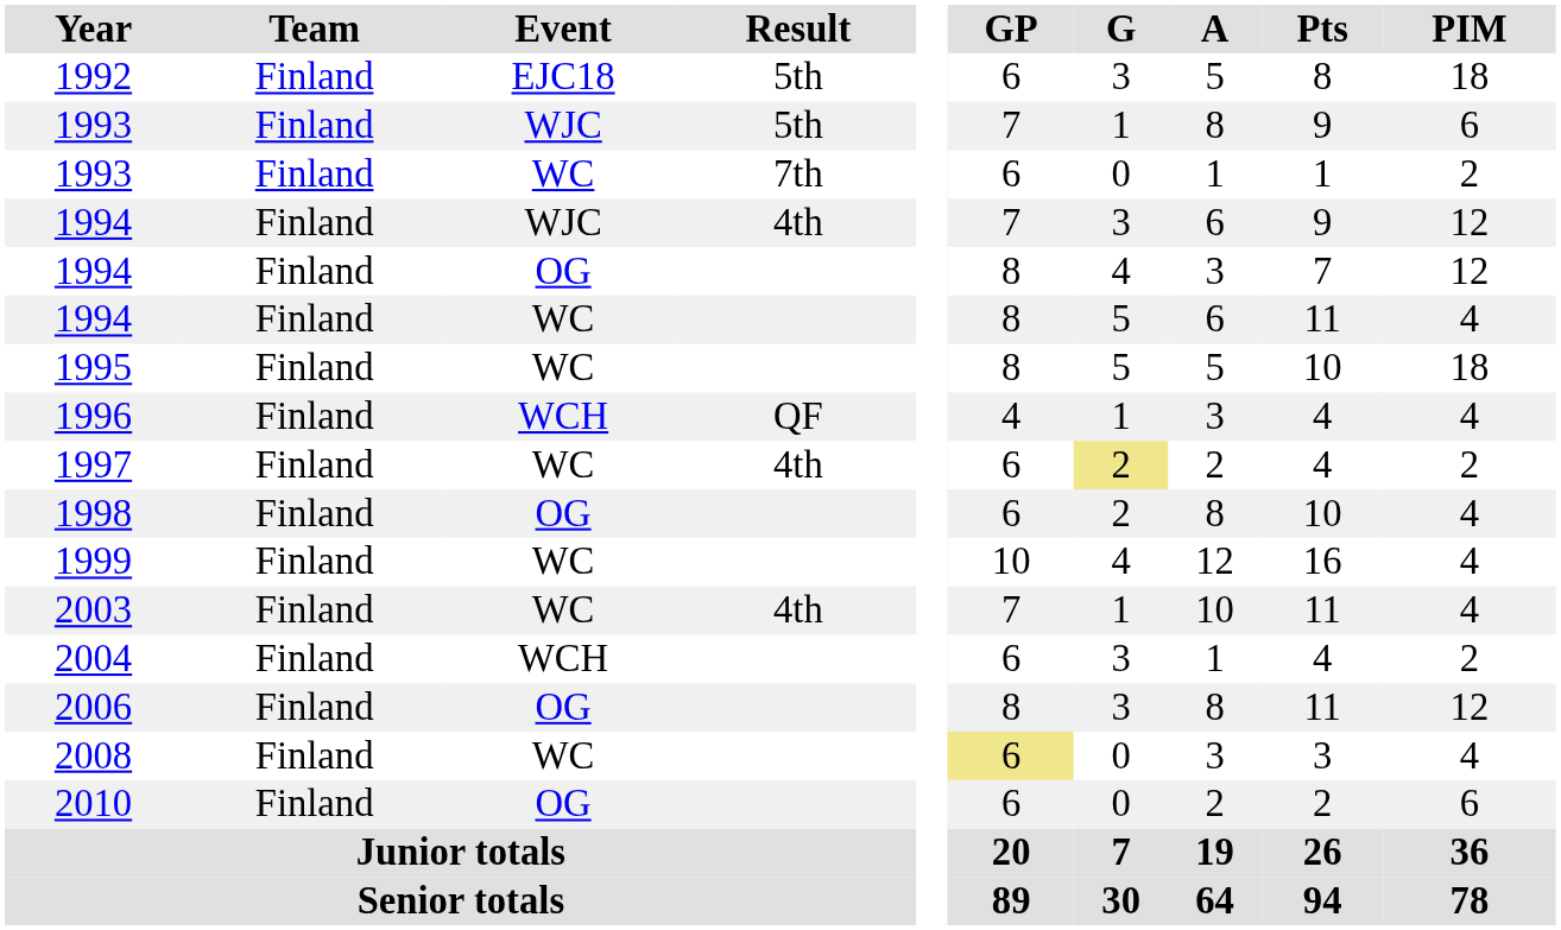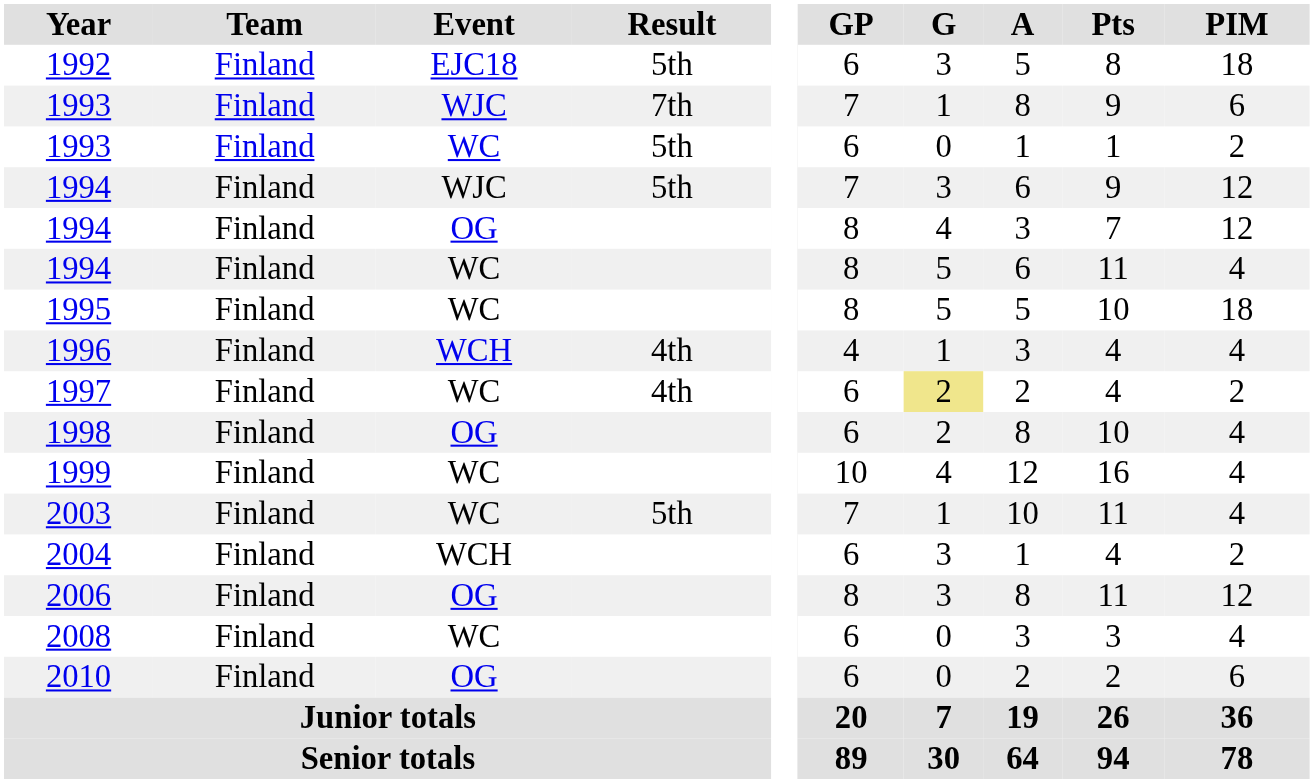 <table border="0" cellpadding="1" cellspacing="0" style="text-align:center; width:40em;">
 <tr bgcolor="#e0e0e0">
 <th>Year</th>
 <th>Team</th>
 <th>Event</th>
 <th>Result</th>
 <th rowspan="99" bgcolor="#ffffff"> </th>
 <th>GP</th>
 <th>G</th>
 <th>A</th>
 <th>Pts</th>
 <th>PIM</th>
 </tr>
 <tr>
 <td><a href='#'>1992</a></td>
 <td><a href='#'>Finland</a></td>
 <td><a href='#'>EJC18</a></td>
 <td>5th</td>
 <td>6</td>
 <td>3</td>
 <td>5</td>
 <td>8</td>
 <td>18</td>
 </tr>
 <tr bgcolor="#f0f0f0">
 <td><a href='#'>1993</a></td>
 <td><a href='#'>Finland</a></td>
 <td><a href='#'>WJC</a></td>
-<td>5th</td>
+<td>7th</td>
 <td>7</td>
 <td>1</td>
 <td>8</td>
 <td>9</td>
 <td>6</td>
 </tr>
 <tr>
 <td><a href='#'>1993</a></td>
 <td><a href='#'>Finland</a></td>
 <td><a href='#'>WC</a></td>
-<td>7th</td>
+<td>5th</td>
 <td>6</td>
 <td>0</td>
 <td>1</td>
 <td>1</td>
 <td>2</td>
 </tr>
 <tr bgcolor="#f0f0f0">
 <td><a href='#'>1994</a></td>
 <td>Finland</td>
 <td>WJC</td>
-<td>4th</td>
+<td>5th</td>
 <td>7</td>
 <td>3</td>
 <td>6</td>
 <td>9</td>
 <td>12</td>
 </tr>
 <tr>
 <td><a href='#'>1994</a></td>
 <td>Finland</td>
 <td><a href='#'>OG</a></td>
 <td></td>
 <td>8</td>
 <td>4</td>
 <td>3</td>
 <td>7</td>
 <td>12</td>
 </tr>
 <tr bgcolor="#f0f0f0">
 <td><a href='#'>1994</a></td>
 <td>Finland</td>
 <td>WC</td>
 <td></td>
 <td>8</td>
 <td>5</td>
 <td>6</td>
 <td>11</td>
 <td>4</td>
 </tr>
 <tr>
 <td><a href='#'>1995</a></td>
 <td>Finland</td>
 <td>WC</td>
 <td></td>
 <td>8</td>
 <td>5</td>
 <td>5</td>
 <td>10</td>
 <td>18</td>
 </tr>
 <tr bgcolor="#f0f0f0">
 <td><a href='#'>1996</a></td>
 <td>Finland</td>
 <td><a href='#'>WCH</a></td>
-<td>QF</td>
+<td>4th</td>
 <td>4</td>
 <td>1</td>
 <td>3</td>
 <td>4</td>
 <td>4</td>
 </tr>
 <tr>
 <td><a href='#'>1997</a></td>
 <td>Finland</td>
 <td>WC</td>
 <td>4th</td>
 <td>6</td>
 <td style="background: khaki;">2</td>
 <td>2</td>
 <td>4</td>
 <td>2</td>
 </tr>
 <tr bgcolor="#f0f0f0">
 <td><a href='#'>1998</a></td>
 <td>Finland</td>
 <td><a href='#'>OG</a></td>
 <td></td>
 <td>6</td>
 <td>2</td>
 <td>8</td>
 <td>10</td>
 <td>4</td>
 </tr>
 <tr>
 <td><a href='#'>1999</a></td>
 <td>Finland</td>
 <td>WC</td>
 <td></td>
 <td>10</td>
 <td>4</td>
 <td>12</td>
 <td>16</td>
 <td>4</td>
 </tr>
 <tr bgcolor="#f0f0f0">
 <td><a href='#'>2003</a></td>
 <td>Finland</td>
 <td>WC</td>
-<td>4th</td>
+<td>5th</td>
 <td>7</td>
 <td>1</td>
 <td>10</td>
 <td>11</td>
 <td>4</td>
 </tr>
 <tr>
 <td><a href='#'>2004</a></td>
 <td>Finland</td>
 <td>WCH</td>
 <td></td>
 <td>6</td>
 <td>3</td>
 <td>1</td>
 <td>4</td>
 <td>2</td>
 </tr>
 <tr bgcolor="#f0f0f0">
 <td><a href='#'>2006</a></td>
 <td>Finland</td>
 <td><a href='#'>OG</a></td>
 <td></td>
 <td>8</td>
 <td>3</td>
 <td>8</td>
 <td>11</td>
 <td>12</td>
 </tr>
 <tr>
 <td><a href='#'>2008</a></td>
 <td>Finland</td>
 <td>WC</td>
 <td></td>
-<td style="background: khaki;">6</td>
+<td>6</td>
 <td>0</td>
 <td>3</td>
 <td>3</td>
 <td>4</td>
 </tr>
 <tr bgcolor="#f0f0f0">
 <td><a href='#'>2010</a></td>
 <td>Finland</td>
 <td><a href='#'>OG</a></td>
 <td></td>
 <td>6</td>
 <td>0</td>
 <td>2</td>
 <td>2</td>
 <td>6</td>
 </tr>
 <tr bgcolor="#e0e0e0">
 <th colspan="4">Junior totals</th>
 <th>20</th>
 <th>7</th>
 <th>19</th>
 <th>26</th>
 <th>36</th>
 </tr>
 <tr bgcolor="#e0e0e0">
 <th colspan="4">Senior totals</th>
 <th>89</th>
 <th>30</th>
 <th>64</th>
 <th>94</th>
 <th>78</th>
 </tr>
 </table>
